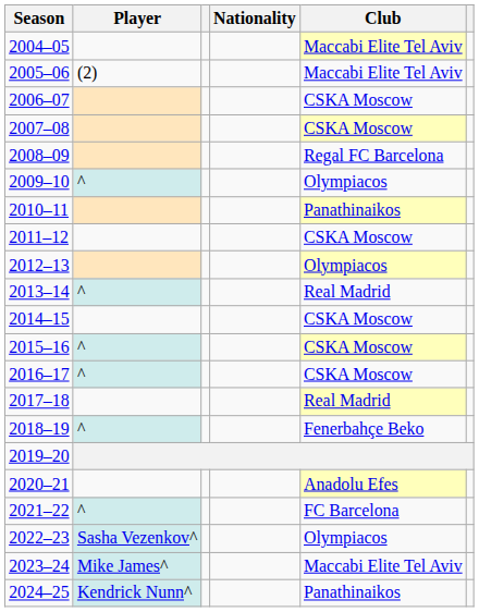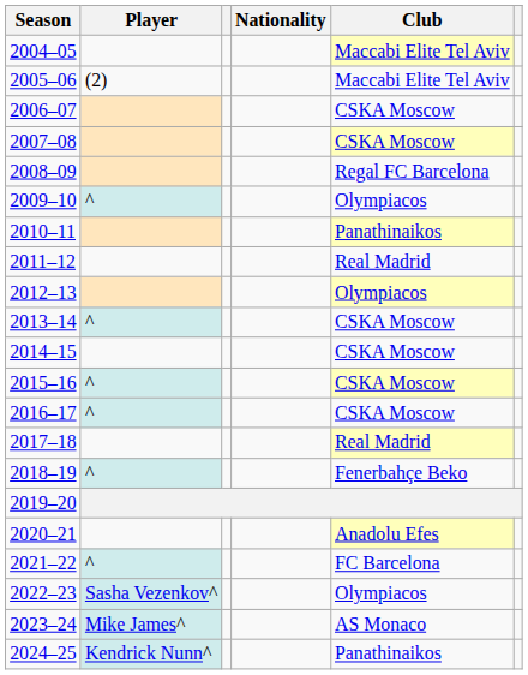 <table class="wikitable plainrowheaders" summary="Year (sortable), Player (sortable), Position (sortable), Nationality (sortable) and Team (sortable)">
 <tr>
 <th scope="col">Season</th>
 <th scope="col">Player</th>
 <th scope="col"></th>
 <th scope="col">Nationality</th>
 <th scope="col">Club</th>
 <th scope="col" class="unsortable"></th>
 </tr>
 <tr>
 <td><a href='#'>2004–05</a></td>
 <td></td>
 <td></td>
 <td></td>
 <td style="background:#ffb;"> <a href='#'>Maccabi Elite Tel Aviv</a></td>
 <td></td>
 </tr>
 <tr>
 <td><a href='#'>2005–06</a></td>
 <td> (2)</td>
 <td></td>
 <td></td>
 <td> <a href='#'>Maccabi Elite Tel Aviv</a></td>
 <td></td>
 </tr>
 <tr>
 <td><a href='#'>2006–07</a></td>
 <td style="background:#FFE6BD;"></td>
 <td></td>
 <td></td>
 <td> <a href='#'>CSKA Moscow</a></td>
 <td></td>
 </tr>
 <tr>
 <td><a href='#'>2007–08</a></td>
 <td style="background:#FFE6BD;"></td>
 <td></td>
 <td></td>
 <td style="background:#ffb;"> <a href='#'>CSKA Moscow</a></td>
 <td></td>
 </tr>
 <tr>
 <td><a href='#'>2008–09</a></td>
 <td style="background:#FFE6BD;"></td>
 <td></td>
 <td></td>
 <td> <a href='#'>Regal FC Barcelona</a></td>
 <td></td>
 </tr>
 <tr>
 <td><a href='#'>2009–10</a></td>
 <td style="background:#CFECEC;">^</td>
 <td></td>
 <td></td>
 <td> <a href='#'>Olympiacos</a></td>
 <td></td>
 </tr>
 <tr>
 <td><a href='#'>2010–11</a></td>
 <td style="background:#FFE6BD;"></td>
 <td></td>
 <td></td>
 <td style="background:#ffb;"> <a href='#'>Panathinaikos</a></td>
 <td></td>
 </tr>
 <tr>
 <td><a href='#'>2011–12</a></td>
 <td></td>
 <td></td>
 <td></td>
-<td> <a href='#'>CSKA Moscow</a></td>
+<td> <a href='#'>Real Madrid</a></td>
 <td></td>
 </tr>
 <tr>
 <td><a href='#'>2012–13</a></td>
 <td style="background:#FFE6BD;"></td>
 <td></td>
 <td></td>
 <td style="background:#ffb;"> <a href='#'>Olympiacos</a></td>
 <td></td>
 </tr>
 <tr>
 <td><a href='#'>2013–14</a></td>
 <td style="background:#CFECEC;">^</td>
 <td></td>
 <td></td>
-<td> <a href='#'>Real Madrid</a></td>
+<td> <a href='#'>CSKA Moscow</a></td>
 <td></td>
 </tr>
 <tr>
 <td><a href='#'>2014–15</a></td>
 <td></td>
 <td></td>
 <td></td>
 <td> <a href='#'>CSKA Moscow</a></td>
 <td></td>
 </tr>
 <tr>
 <td><a href='#'>2015–16</a></td>
 <td style="background:#CFECEC;">^</td>
 <td></td>
 <td></td>
 <td style="background:#ffb;"> <a href='#'>CSKA Moscow</a></td>
 <td></td>
 </tr>
 <tr>
 <td><a href='#'>2016–17</a></td>
 <td style="background:#CFECEC;">^</td>
 <td></td>
 <td></td>
 <td> <a href='#'>CSKA Moscow</a></td>
 <td></td>
 </tr>
 <tr>
 <td><a href='#'>2017–18</a></td>
 <td></td>
 <td></td>
 <td></td>
 <td style="background:#ffb;"> <a href='#'>Real Madrid</a></td>
 <td></td>
 </tr>
 <tr>
 <td><a href='#'>2018–19</a></td>
 <td style="background:#CFECEC;">^</td>
 <td></td>
 <td></td>
 <td> <a href='#'>Fenerbahçe Beko</a></td>
 <td></td>
 </tr>
 <tr>
 <td><a href='#'>2019–20</a></td>
 <th scope="row" colspan=5></th>
 </tr>
 <tr>
 <td><a href='#'>2020–21</a></td>
 <td></td>
 <td></td>
 <td></td>
 <td style="background:#ffb;"> <a href='#'>Anadolu Efes</a></td>
 <td></td>
 </tr>
 <tr>
 <td><a href='#'>2021–22</a></td>
 <td style="background:#CFECEC;">^</td>
 <td></td>
 <td></td>
 <td> <a href='#'>FC Barcelona</a></td>
 <td></td>
 </tr>
 <tr>
 <td><a href='#'>2022–23</a></td>
 <td style="background:#CFECEC;"><a href='#'>Sasha Vezenkov</a>^</td>
 <td></td>
 <td></td>
 <td> <a href='#'>Olympiacos</a></td>
 <td></td>
 </tr>
 <tr>
 <td><a href='#'>2023–24</a></td>
 <td style="background:#CFECEC;"><a href='#'>Mike James</a>^</td>
 <td></td>
 <td></td>
-<td> <a href='#'>Maccabi Elite Tel Aviv</a></td>
+<td> <a href='#'>AS Monaco</a></td>
 <td></td>
 </tr>
 <tr>
 <td><a href='#'>2024–25</a></td>
 <td style="background:#CFECEC;"><a href='#'>Kendrick Nunn</a>^</td>
 <td></td>
 <td></td>
 <td> <a href='#'>Panathinaikos</a></td>
 <td></td>
 </tr>
 </table>
